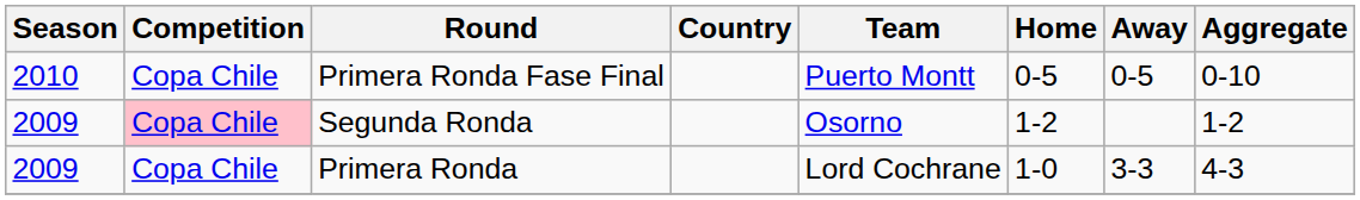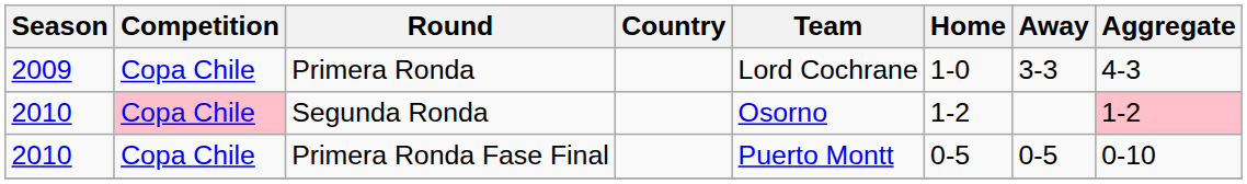 <table class="wikitable">
 <tr>
 <th>Season</th>
 <th>Competition</th>
 <th>Round</th>
 <th>Country</th>
 <th>Team</th>
 <th>Home</th>
 <th>Away</th>
 <th>Aggregate</th>
 </tr>
 <tr>
+<td><a href='#'>2009</a></td>
+<td><a href='#'>Copa Chile</a></td>
+<td>Primera Ronda</td>
+<td></td>
+<td>Lord Cochrane</td>
+<td>1-0</td>
+<td>3-3</td>
+<td>4-3</td>
+</tr>
+<tr>
+<td><a href='#'>2010</a></td>
+<td style="background: pink;"><a href='#'>Copa Chile</a></td>
+<td>Segunda Ronda</td>
+<td></td>
+<td><a href='#'>Osorno</a></td>
+<td>1-2</td>
+<td></td>
+<td style="background: pink;">1-2</td>
+</tr>
+<tr>
 <td><a href='#'>2010</a></td>
 <td><a href='#'>Copa Chile</a></td>
 <td>Primera Ronda Fase Final</td>
 <td></td>
 <td><a href='#'>Puerto Montt</a></td>
 <td>0-5</td>
 <td>0-5</td>
 <td>0-10</td>
 </tr>
 <tr>
-<td><a href='#'>2009</a></td>
-<td style="background: pink;"><a href='#'>Copa Chile</a></td>
-<td>Segunda Ronda</td>
-<td></td>
-<td><a href='#'>Osorno</a></td>
-<td>1-2</td>
-<td></td>
-<td>1-2</td>
-</tr>
-<tr>
-<td><a href='#'>2009</a></td>
-<td><a href='#'>Copa Chile</a></td>
-<td>Primera Ronda</td>
-<td></td>
-<td>Lord Cochrane</td>
-<td>1-0</td>
-<td>3-3</td>
-<td>4-3</td>
-</tr>
-<tr>
 </tr>
 </table>
